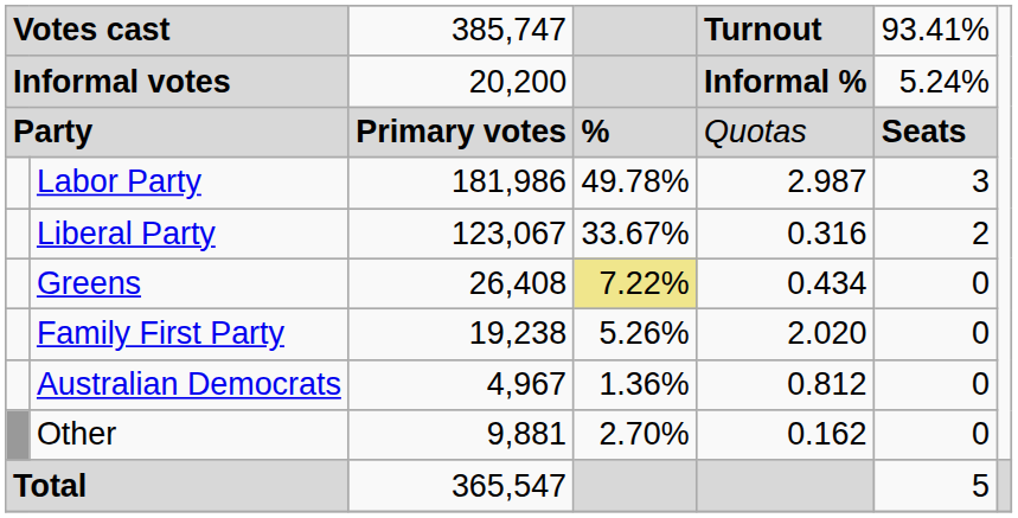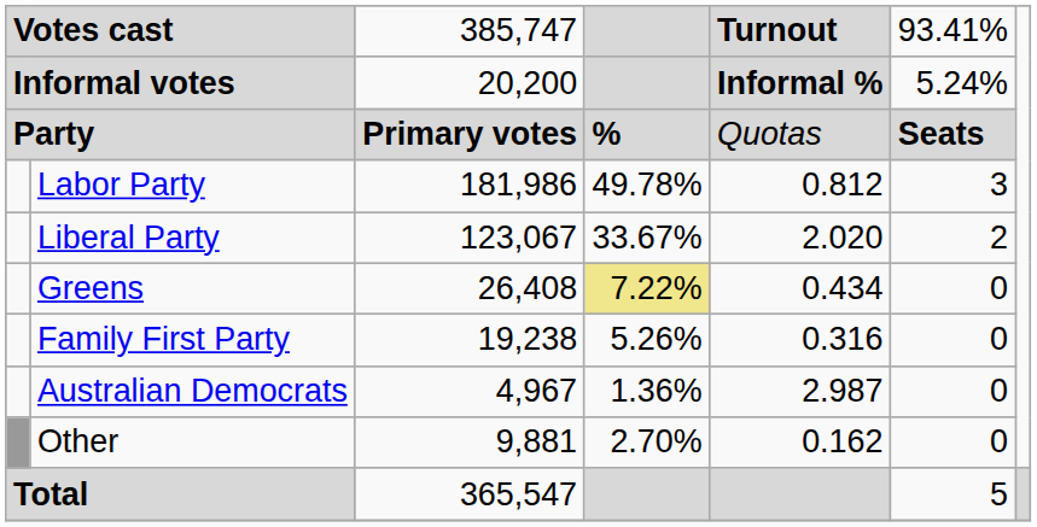 <table class="wikitable">
 <tr>
 <td colspan=2 bgcolor="#D8D8D8"><strong>Votes cast</strong></td>
 <td align="right">385,747</td>
 <td width="33" bgcolor="#D8D8D8"></td>
 <td bgcolor="#D8D8D8" width="67"><strong>Turnout</strong></td>
 <td align="right">93.41%</td>
 </tr>
 <tr>
 <td colspan="2" bgcolor="#D8D8D8"><strong>Informal votes</strong></td>
 <td align="right">20,200</td>
 <td width="33" bgcolor="#D8D8D8"></td>
 <td bgcolor="#D8D8D8"><strong>Informal %</strong></td>
 <td align="right">5.24%</td>
 </tr>
 <tr>
 <td colspan="2" bgcolor="#D8D8D8"><strong>Party</strong></td>
 <td bgcolor="#D8D8D8"><strong>Primary votes</strong></td>
 <td bgcolor="#D8D8D8"><strong>%</strong></td>
 <td bgcolor="#D8D8D8"><em>Quotas</em></td>
 <td bgcolor="#D8D8D8"><strong>Seats</strong></td>
 </tr>
 <tr>
 <td> </td>
 <td><a href='#'>Labor Party</a></td>
 <td align="right">181,986</td>
 <td align="right">49.78%</td>
-<td align="right">2.987</td>
+<td align="right">0.812</td>
 <td align="right">3</td>
 </tr>
 <tr>
 <td> </td>
 <td><a href='#'>Liberal Party</a></td>
 <td align="right">123,067</td>
 <td align="right">33.67%</td>
-<td align="right">0.316</td>
+<td align="right">2.020</td>
 <td align="right">2</td>
 </tr>
 <tr>
 <td> </td>
 <td><a href='#'>Greens</a></td>
 <td align="right">26,408</td>
 <td align="right" style="background: khaki;">7.22%</td>
 <td align="right">0.434</td>
 <td align="right">0</td>
 </tr>
 <tr>
 <td> </td>
 <td><a href='#'>Family First Party</a></td>
 <td align="right">19,238</td>
 <td align="right">5.26%</td>
-<td align="right">2.020</td>
+<td align="right">0.316</td>
 <td align="right">0</td>
 </tr>
 <tr>
 <td> </td>
 <td><a href='#'>Australian Democrats</a></td>
 <td align="right">4,967</td>
 <td align="right">1.36%</td>
-<td align="right">0.812</td>
+<td align="right">2.987</td>
 <td align="right">0</td>
 </tr>
 <tr>
 <td bgcolor="#999999"> </td>
 <td>Other</td>
 <td align="right">9,881</td>
 <td align="right">2.70%</td>
 <td align="right">0.162</td>
 <td align="right">0</td>
 </tr>
 <tr>
 <td colspan="2" bgcolor="#D8D8D8"><strong>Total</strong></td>
 <td align="right">365,547</td>
 <td bgcolor="#D8D8D8"></td>
 <td bgcolor="#D8D8D8"></td>
 <td align="right">5</td>
 <td bgcolor="#D8D8D8"></td>
 </tr>
 <tr>
 </tr>
 </table>
